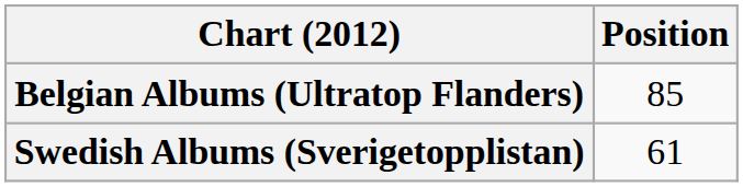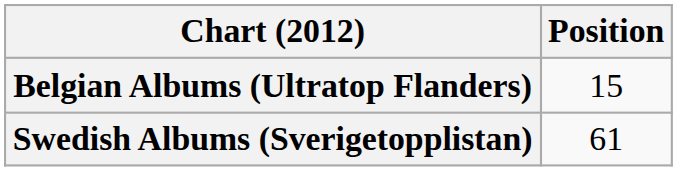 <table class="wikitable sortable plainrowheaders">
 <tr>
 <th scope="col">Chart (2012)</th>
 <th scope="col">Position</th>
 </tr>
 <tr>
 <th scope="row">Belgian Albums (Ultratop Flanders)</th>
-<td align="center">85</td>
+<td align="center">15</td>
 </tr>
 <tr>
 <th scope="row">Swedish Albums (Sverigetopplistan)</th>
 <td style="text-align:center;">61</td>
 </tr>
 </table>
